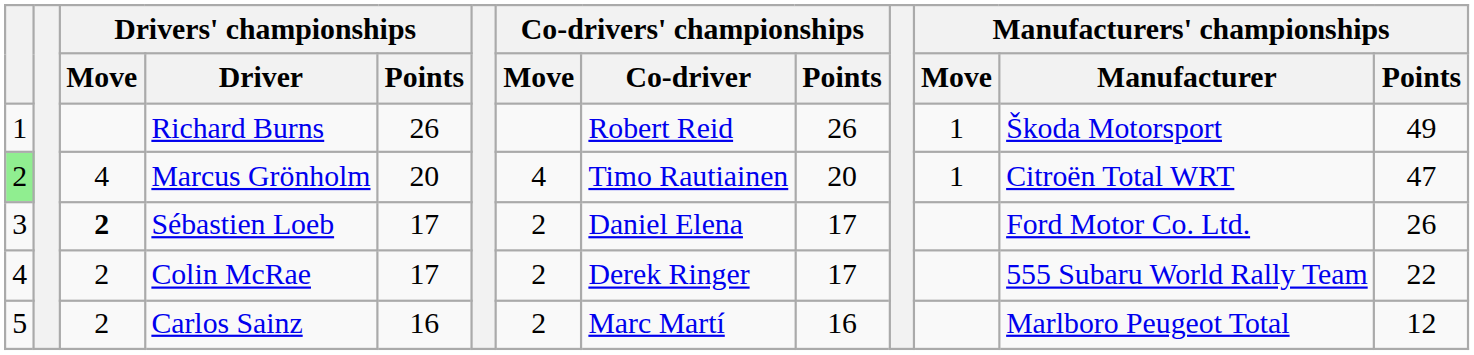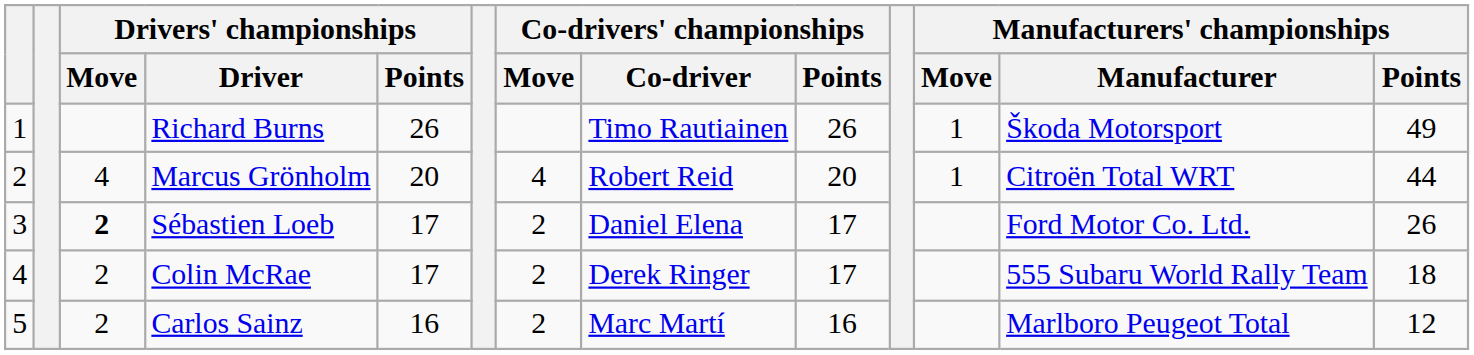 <table class="wikitable" style="font-size:85%;">
 <tr>
 <th rowspan="2"></th>
 <th rowspan="7" style="width:5px;"></th>
 <th colspan="3">Drivers' championships</th>
 <th rowspan="7" style="width:5px;"></th>
 <th colspan="3" nowrap>Co-drivers' championships</th>
 <th rowspan="7" style="width:5px;"></th>
 <th colspan="3" nowrap>Manufacturers' championships</th>
 </tr>
 <tr>
 <th>Move</th>
 <th>Driver</th>
 <th>Points</th>
 <th>Move</th>
 <th>Co-driver</th>
 <th>Points</th>
 <th>Move</th>
 <th>Manufacturer</th>
 <th>Points</th>
 </tr>
 <tr>
 <td align="center">1</td>
 <td align="center"></td>
 <td> <a href='#'>Richard Burns</a></td>
 <td align="center">26</td>
 <td align="center"></td>
-<td> <a href='#'>Robert Reid</a></td>
+<td> <a href='#'>Timo Rautiainen</a></td>
 <td align="center">26</td>
 <td align="center"> 1</td>
 <td> <a href='#'>Škoda Motorsport</a></td>
 <td align="center">49</td>
 </tr>
 <tr>
-<td align="center" style="background: lightgreen;">2</td>
+<td align="center">2</td>
 <td align="center"> 4</td>
 <td> <a href='#'>Marcus Grönholm</a></td>
 <td align="center">20</td>
 <td align="center"> 4</td>
-<td> <a href='#'>Timo Rautiainen</a></td>
+<td> <a href='#'>Robert Reid</a></td>
 <td align="center">20</td>
 <td align="center"> 1</td>
 <td> <a href='#'>Citroën Total WRT</a></td>
-<td align="center">47</td>
+<td align="center">44</td>
 </tr>
 <tr>
 <td align="center">3</td>
 <td align="center"><strong> 2</strong></td>
 <td> <a href='#'>Sébastien Loeb</a></td>
 <td align="center">17</td>
 <td align="center"> 2</td>
 <td> <a href='#'>Daniel Elena</a></td>
 <td align="center">17</td>
 <td align="center"></td>
 <td> <a href='#'>Ford Motor Co. Ltd.</a></td>
 <td align="center">26</td>
 </tr>
 <tr>
 <td align="center">4</td>
 <td align="center"> 2</td>
 <td> <a href='#'>Colin McRae</a></td>
 <td align="center">17</td>
 <td align="center"> 2</td>
 <td> <a href='#'>Derek Ringer</a></td>
 <td align="center">17</td>
 <td align="center"></td>
 <td> <a href='#'>555 Subaru World Rally Team</a></td>
-<td align="center">22</td>
+<td align="center">18</td>
 </tr>
 <tr>
 <td align="center">5</td>
 <td align="center"> 2</td>
 <td> <a href='#'>Carlos Sainz</a></td>
 <td align="center">16</td>
 <td align="center"> 2</td>
 <td> <a href='#'>Marc Martí</a></td>
 <td align="center">16</td>
 <td align="center"></td>
 <td> <a href='#'>Marlboro Peugeot Total</a></td>
 <td align="center">12</td>
 </tr>
 </table>
